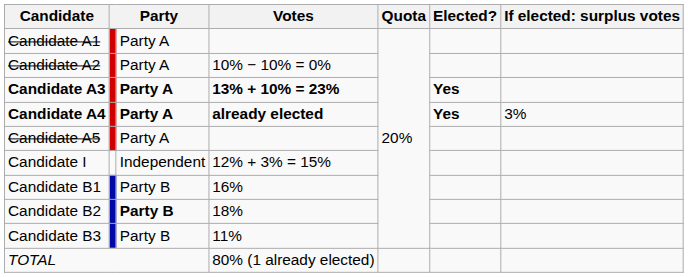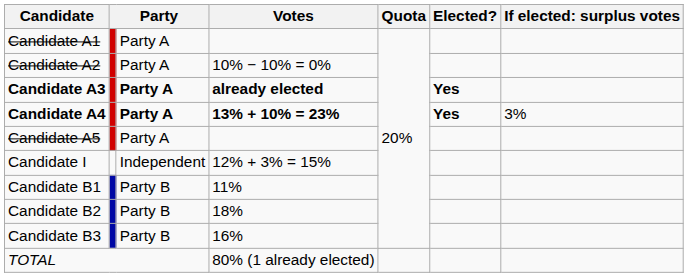 <table class="wikitable">
 <tr>
 <th>Candidate</th>
 <th colspan="2">Party</th>
 <th>Votes</th>
 <th>Quota</th>
 <th>Elected?</th>
 <th>If elected: surplus votes</th>
 </tr>
 <tr>
 <td><s>Candidate A1</s></td>
 <td style="background:#D10000"></td>
 <td>Party A</td>
 <td></td>
 <td rowspan="9">20%</td>
 <td></td>
 <td></td>
 </tr>
 <tr>
 <td><s>Candidate A2</s></td>
 <td style="background:#D10000"></td>
 <td>Party A</td>
 <td>10% − 10% = 0%</td>
 <td></td>
 <td></td>
 </tr>
 <tr>
 <td><strong>Candidate A3</strong></td>
 <td style="background:#D10000"></td>
 <td><strong>Party A</strong></td>
-<td><strong>13% + 10% = 23%</strong></td>
+<td><strong>already elected</strong></td>
 <td><strong>Yes</strong></td>
 <td></td>
 </tr>
 <tr>
 <td><strong>Candidate A4</strong></td>
 <td style="background:#D10000"></td>
 <td><strong>Party A</strong></td>
-<td><strong>already elected</strong></td>
+<td><strong>13% + 10% = 23%</strong></td>
 <td><strong>Yes</strong></td>
 <td>3%</td>
 </tr>
 <tr>
 <td><s>Candidate A5</s></td>
 <td style="background:#D10000"></td>
 <td>Party A</td>
 <td></td>
 <td></td>
 <td></td>
 </tr>
 <tr>
 <td>Candidate I</td>
 <td></td>
 <td>Independent</td>
 <td>12% + 3% = 15%</td>
 <td></td>
 <td></td>
 </tr>
 <tr>
 <td>Candidate B1</td>
 <td style="background:#0008A5"></td>
 <td>Party B</td>
-<td>16%</td>
+<td>11%</td>
 <td></td>
 <td></td>
 </tr>
 <tr>
 <td>Candidate B2</td>
 <td style="background:#0008A5"></td>
-<td><strong>Party B</strong></td>
+<td>Party B</td>
 <td>18%</td>
 <td></td>
 <td></td>
 </tr>
 <tr>
 <td>Candidate B3</td>
 <td style="background:#0008A5"></td>
 <td>Party B</td>
-<td>11%</td>
+<td>16%</td>
 <td></td>
 <td></td>
 </tr>
 <tr>
 <td colspan="3"><em>TOTAL</em></td>
 <td>80% (1 already elected)</td>
 <td></td>
 <td></td>
 <td></td>
 </tr>
 </table>
